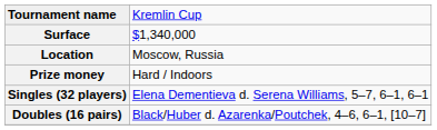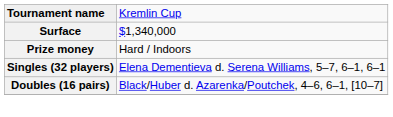 <table class="wikitable">
 <tr>
 <td bgcolor="#EFEFEF"><strong>Tournament name</strong></td>
 <td><a href='#'>Kremlin Cup</a></td>
 </tr>
 <tr>
 <th>Surface</th>
 <td><a href='#'>$</a>1,340,000</td>
-</tr>
-<tr>
-<th>Location</th>
-<td>Moscow, Russia</td>
 </tr>
 <tr>
 <th>Prize money</th>
 <td>Hard / Indoors</td>
 </tr>
 <tr>
 <th>Singles (32 players)</th>
 <td><a href='#'>Elena Dementieva</a> d. <a href='#'>Serena Williams</a>, 5–7, 6–1, 6–1</td>
 </tr>
 <tr>
 <th>Doubles (16 pairs)</th>
 <td><a href='#'>Black</a>/<a href='#'>Huber</a> d. <a href='#'>Azarenka</a>/<a href='#'>Poutchek</a>, 4–6, 6–1, [10–7]</td>
 </tr>
 <tr>
 </tr>
 </table>
